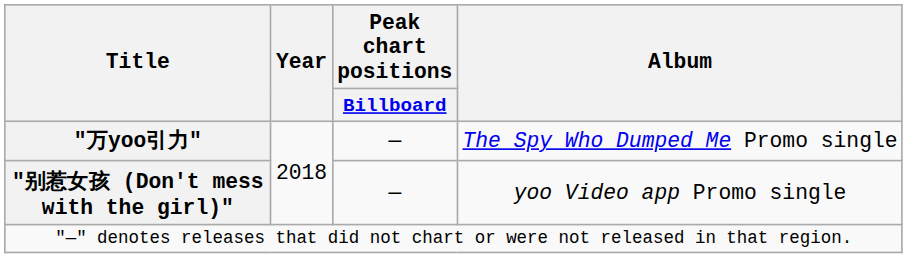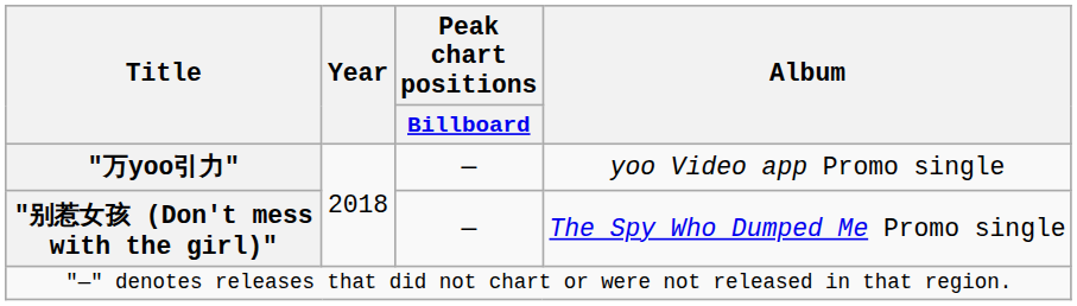 <table class="wikitable plainrowheaders" style="text-align:center;">
 <tr>
 <th rowspan="2" scope="col" style="width:12em;">Title</th>
 <th rowspan="2" scope="col">Year</th>
 <th colspan="1">Peak chart positions</th>
 <th rowspan="2" scope="col">Album</th>
 </tr>
 <tr>
 <th scope="col" style="width:3em;font-size:90%;"><a href='#'>Billboard</a><br></th>
 </tr>
 <tr>
 <th scope="row">"万yoo引力"</th>
 <td rowspan="2">2018</td>
 <td>—</td>
-<td><em><a href='#'>The Spy Who Dumped Me</a></em> Promo single</td>
+<td><em>yoo Video app</em> Promo single</td>
 </tr>
 <tr>
 <th scope="row">"别惹女孩 (Don't mess with the girl)"</th>
 <td>—</td>
-<td><em>yoo Video app</em> Promo single</td>
+<td><em><a href='#'>The Spy Who Dumped Me</a></em> Promo single</td>
 </tr>
 <tr>
 <td colspan="6" style="text-align:center; font-size:8pt;">"—" denotes releases that did not chart or were not released in that region.</td>
 </tr>
 </table>
